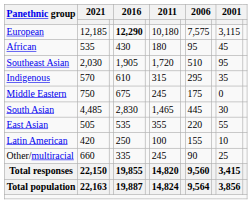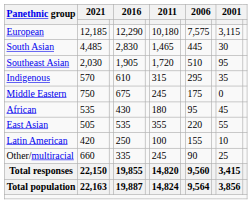 <table class="wikitable collapsible sortable">
 <tr>
 <th rowspan="2"><a href='#'>Panethnic</a> group</th>
 <th colspan="2">2021</th>
 <th colspan="2">2016</th>
 <th colspan="2">2011</th>
 <th colspan="2">2006</th>
 <th colspan="2">2001</th>
 </tr>
 <tr>
 <th><a href='#'></a></th>
 <th></th>
 <th></th>
 <th></th>
 <th></th>
 <th></th>
 <th></th>
 <th></th>
 <th></th>
 <th></th>
 </tr>
 <tr>
 <td><a href='#'>European</a></td>
 <td>12,185</td>
 <td></td>
-<td><strong>12,290</strong></td>
+<td>12,290</td>
 <td></td>
 <td>10,180</td>
 <td></td>
 <td>7,575</td>
 <td></td>
 <td>3,115</td>
 <td></td>
 </tr>
 <tr>
-<td><a href='#'>African</a></td>
-<td>535</td>
+<td><a href='#'>South Asian</a></td>
+<td>4,485</td>
 <td></td>
-<td>430</td>
+<td>2,830</td>
 <td></td>
-<td>180</td>
+<td>1,465</td>
 <td></td>
-<td>95</td>
+<td>445</td>
 <td></td>
-<td>45</td>
+<td>30</td>
 <td></td>
 </tr>
 <tr>
 <td><a href='#'>Southeast Asian</a></td>
 <td>2,030</td>
 <td></td>
 <td>1,905</td>
 <td></td>
 <td>1,720</td>
 <td></td>
 <td>510</td>
 <td></td>
 <td>95</td>
 <td></td>
 </tr>
 <tr>
 <td><a href='#'>Indigenous</a></td>
 <td>570</td>
 <td></td>
 <td>610</td>
 <td></td>
 <td>315</td>
 <td></td>
 <td>295</td>
 <td></td>
 <td>35</td>
 <td></td>
 </tr>
 <tr>
 <td><a href='#'>Middle Eastern</a></td>
 <td>750</td>
 <td></td>
 <td>675</td>
 <td></td>
 <td>245</td>
 <td></td>
 <td>175</td>
 <td></td>
 <td>0</td>
 <td></td>
 </tr>
 <tr>
-<td><a href='#'>South Asian</a></td>
-<td>4,485</td>
+<td><a href='#'>African</a></td>
+<td>535</td>
 <td></td>
-<td>2,830</td>
+<td>430</td>
 <td></td>
-<td>1,465</td>
+<td>180</td>
 <td></td>
-<td>445</td>
+<td>95</td>
 <td></td>
-<td>30</td>
+<td>45</td>
 <td></td>
 </tr>
 <tr>
 <td><a href='#'>East Asian</a></td>
 <td>505</td>
 <td></td>
 <td>535</td>
 <td></td>
 <td>355</td>
 <td></td>
 <td>220</td>
 <td></td>
 <td>55</td>
 <td></td>
 </tr>
 <tr>
 <td><a href='#'>Latin American</a></td>
 <td>420</td>
 <td></td>
 <td>250</td>
 <td></td>
 <td>100</td>
 <td></td>
 <td>155</td>
 <td></td>
 <td>10</td>
 <td></td>
 </tr>
 <tr>
 <td>Other/<a href='#'>multiracial</a></td>
 <td>660</td>
 <td></td>
 <td>335</td>
 <td></td>
 <td>245</td>
 <td></td>
 <td>90</td>
 <td></td>
 <td>25</td>
 <td></td>
 </tr>
 <tr>
 <th>Total responses</th>
 <th>22,150</th>
 <th></th>
 <th>19,855</th>
 <th></th>
 <th>14,820</th>
 <th></th>
 <th>9,560</th>
 <th></th>
 <th>3,415</th>
 <th></th>
 </tr>
 <tr class="sortbottom">
 <th>Total population</th>
 <th>22,163</th>
 <th></th>
 <th>19,887</th>
 <th></th>
 <th>14,824</th>
 <th></th>
 <th>9,564</th>
 <th></th>
 <th>3,856</th>
 <th></th>
 </tr>
 <tr class="sortbottom">
 <td colspan="11"></td>
 </tr>
 </table>
